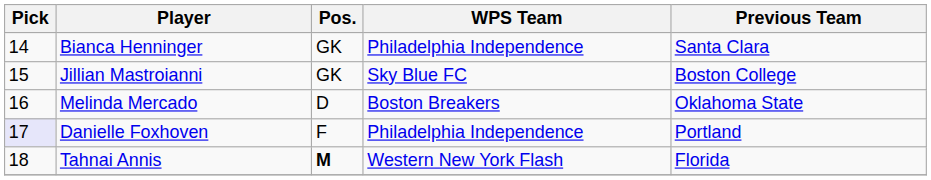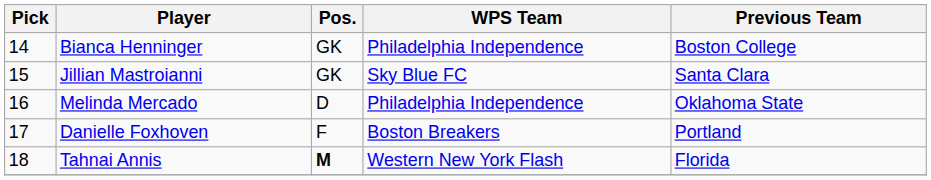 <table class="wikitable">
 <tr>
 <th width="5%">Pick</th>
 <th width="25%">Player</th>
 <th width="5%">Pos.</th>
 <th width="30%">WPS Team</th>
 <th width="25%">Previous Team</th>
 </tr>
 <tr>
 <td>14</td>
 <td><a href='#'>Bianca Henninger</a></td>
 <td>GK</td>
 <td><a href='#'>Philadelphia Independence</a></td>
-<td><a href='#'>Santa Clara</a></td>
+<td><a href='#'>Boston College</a></td>
 </tr>
 <tr>
 <td>15</td>
 <td><a href='#'>Jillian Mastroianni</a></td>
 <td>GK</td>
 <td><a href='#'>Sky Blue FC</a></td>
-<td><a href='#'>Boston College</a></td>
+<td><a href='#'>Santa Clara</a></td>
 </tr>
 <tr>
 <td>16</td>
 <td><a href='#'>Melinda Mercado</a></td>
 <td>D</td>
-<td><a href='#'>Boston Breakers</a></td>
+<td><a href='#'>Philadelphia Independence</a></td>
 <td><a href='#'>Oklahoma State</a></td>
 </tr>
 <tr>
-<td style="background: lavender;">17</td>
+<td>17</td>
 <td><a href='#'>Danielle Foxhoven</a></td>
 <td>F</td>
-<td><a href='#'>Philadelphia Independence</a></td>
+<td><a href='#'>Boston Breakers</a></td>
 <td><a href='#'>Portland</a></td>
 </tr>
 <tr>
 <td>18</td>
 <td><a href='#'>Tahnai Annis</a></td>
 <td><strong>M</strong></td>
 <td><a href='#'>Western New York Flash</a></td>
 <td><a href='#'>Florida</a></td>
 </tr>
 <tr>
 </tr>
 </table>
